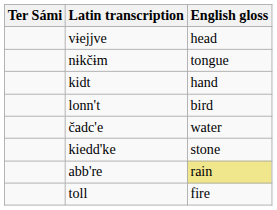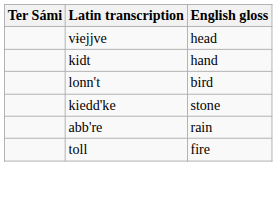 <table class="wikitable">
 <tr>
 <th>Ter Sámi</th>
 <th>Latin transcription</th>
 <th>English gloss</th>
 </tr>
 <tr>
 <td></td>
 <td>vɨejjve</td>
 <td>head</td>
 </tr>
 <tr>
 <td></td>
-<td>nɨkčɨm</td>
-<td>tongue</td>
-</tr>
-<tr>
-<td></td>
 <td>kidt</td>
 <td>hand</td>
 </tr>
 <tr>
 <td></td>
 <td>lonn't</td>
 <td>bird</td>
 </tr>
 <tr>
 <td></td>
-<td>čadc'e</td>
-<td>water</td>
-</tr>
-<tr>
-<td></td>
 <td>kiedd'ke</td>
 <td>stone</td>
 </tr>
 <tr>
 <td></td>
 <td>abb're</td>
-<td style="background: khaki;">rain</td>
+<td>rain</td>
 </tr>
 <tr>
 <td></td>
 <td>toll</td>
 <td>fire</td>
 </tr>
 </table>
